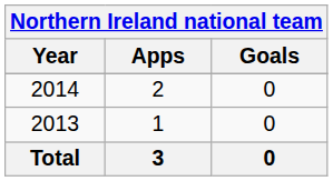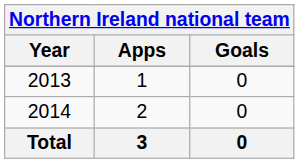 <table class="wikitable" style="text-align:center">
 <tr>
 <th colspan=3><a href='#'>Northern Ireland national team</a></th>
 </tr>
 <tr>
 <th>Year</th>
 <th>Apps</th>
 <th>Goals</th>
 </tr>
 <tr>
 </tr>
 <tr>
-<td>2014</td>
-<td>2</td>
+<td>2013</td>
+<td>1</td>
 <td>0</td>
 </tr>
 <tr>
-<td>2013</td>
-<td>1</td>
+<td>2014</td>
+<td>2</td>
 <td>0</td>
 </tr>
 <tr>
 <th>Total</th>
 <th>3</th>
 <th>0</th>
 </tr>
 </table>
